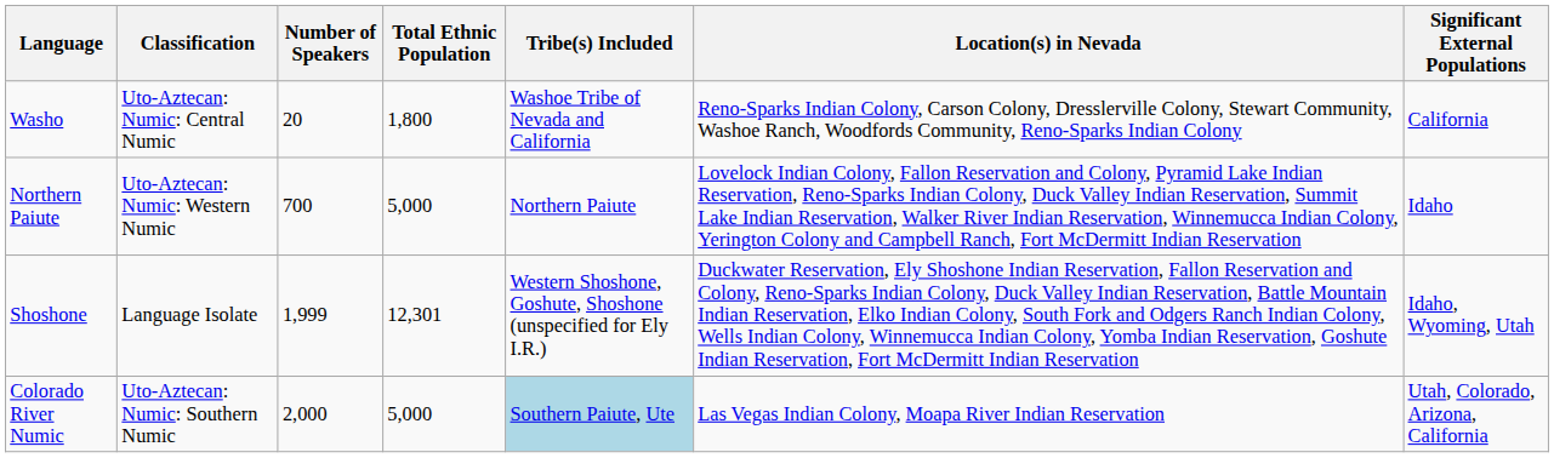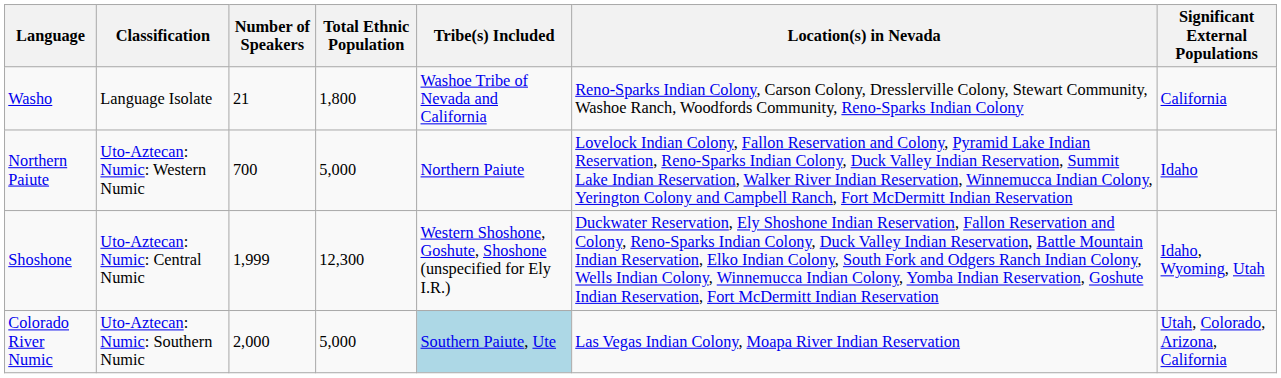 <table class="wikitable sortable">
 <tr>
 <th>Language</th>
 <th>Classification</th>
 <th>Number of Speakers</th>
 <th>Total Ethnic Population</th>
 <th>Tribe(s) Included</th>
 <th>Location(s) in Nevada</th>
 <th>Significant External Populations</th>
 </tr>
 <tr>
 <td><a href='#'>Washo</a></td>
-<td><a href='#'>Uto-Aztecan</a>: <a href='#'>Numic</a>: Central Numic</td>
-<td>20</td>
+<td>Language Isolate</td>
+<td>21</td>
 <td>1,800</td>
 <td><a href='#'>Washoe Tribe of Nevada and California</a></td>
 <td><a href='#'>Reno-Sparks Indian Colony</a>, Carson Colony, Dresslerville Colony, Stewart Community, Washoe Ranch, Woodfords Community, <a href='#'>Reno-Sparks Indian Colony</a></td>
 <td><a href='#'>California</a></td>
 </tr>
 <tr>
 <td><a href='#'>Northern Paiute</a></td>
 <td><a href='#'>Uto-Aztecan</a>: <a href='#'>Numic</a>: Western Numic</td>
 <td>700</td>
 <td>5,000</td>
 <td><a href='#'>Northern Paiute</a></td>
 <td><a href='#'>Lovelock Indian Colony</a>, <a href='#'>Fallon Reservation and Colony</a>, <a href='#'>Pyramid Lake Indian Reservation</a>, <a href='#'>Reno-Sparks Indian Colony</a>, <a href='#'>Duck Valley Indian Reservation</a>, <a href='#'>Summit Lake Indian Reservation</a>, <a href='#'>Walker River Indian Reservation</a>, <a href='#'>Winnemucca Indian Colony</a>, <a href='#'>Yerington Colony and Campbell Ranch</a>, <a href='#'>Fort McDermitt Indian Reservation</a></td>
 <td><a href='#'>Idaho</a></td>
 </tr>
 <tr>
 <td><a href='#'>Shoshone</a></td>
-<td>Language Isolate</td>
+<td><a href='#'>Uto-Aztecan</a>: <a href='#'>Numic</a>: Central Numic</td>
 <td>1,999</td>
-<td>12,301</td>
+<td>12,300</td>
 <td><a href='#'>Western Shoshone</a>, <a href='#'>Goshute</a>, <a href='#'>Shoshone</a> (unspecified for Ely I.R.)</td>
 <td><a href='#'>Duckwater Reservation</a>, <a href='#'>Ely Shoshone Indian Reservation</a>, <a href='#'>Fallon Reservation and Colony</a>, <a href='#'>Reno-Sparks Indian Colony</a>, <a href='#'>Duck Valley Indian Reservation</a>, <a href='#'>Battle Mountain Indian Reservation</a>, <a href='#'>Elko Indian Colony</a>, <a href='#'>South Fork and Odgers Ranch Indian Colony</a>, <a href='#'>Wells Indian Colony</a>, <a href='#'>Winnemucca Indian Colony</a>, <a href='#'>Yomba Indian Reservation</a>, <a href='#'>Goshute Indian Reservation</a>, <a href='#'>Fort McDermitt Indian Reservation</a></td>
 <td><a href='#'>Idaho</a>, <a href='#'>Wyoming</a>, <a href='#'>Utah</a></td>
 </tr>
 <tr>
 <td><a href='#'>Colorado River Numic</a></td>
 <td><a href='#'>Uto-Aztecan</a>: <a href='#'>Numic</a>: Southern Numic</td>
 <td>2,000</td>
 <td>5,000</td>
 <td style="background: lightblue;"><a href='#'>Southern Paiute</a>, <a href='#'>Ute</a></td>
 <td><a href='#'>Las Vegas Indian Colony</a>, <a href='#'>Moapa River Indian Reservation</a></td>
 <td><a href='#'>Utah</a>, <a href='#'>Colorado</a>, <a href='#'>Arizona</a>, <a href='#'>California</a></td>
 </tr>
 </table>
